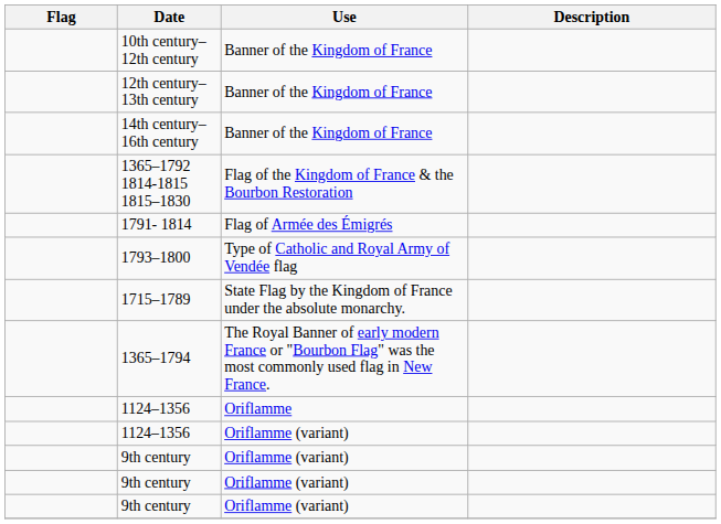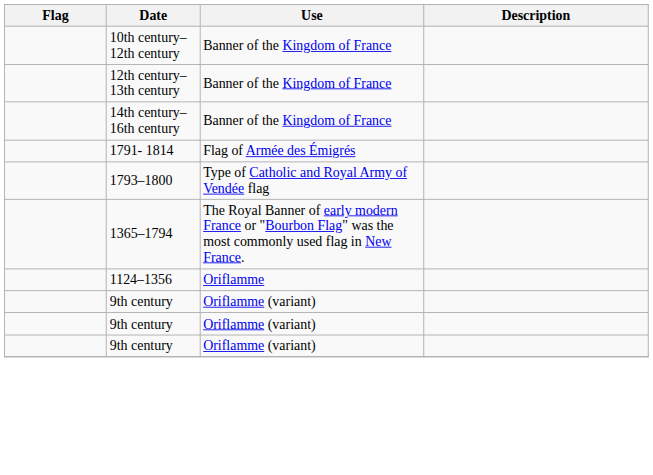 <table class="wikitable">
 <tr>
 <th style="width:110px;">Flag</th>
 <th style="width:100px;">Date</th>
 <th style="width:250px;">Use</th>
 <th style="width:250px;">Description</th>
 </tr>
 <tr>
 <td></td>
 <td>10th century–12th century</td>
 <td>Banner of the <a href='#'>Kingdom of France</a></td>
 <td></td>
 </tr>
 <tr>
 <td></td>
 <td>12th century–13th century</td>
 <td>Banner of the <a href='#'>Kingdom of France</a></td>
 <td></td>
 </tr>
 <tr>
 <td></td>
 <td>14th century–16th century</td>
 <td>Banner of the <a href='#'>Kingdom of France</a></td>
 <td></td>
 </tr>
 <tr>
 <td></td>
-<td>1365–1792<br>1814-1815 1815–1830</td>
-<td>Flag of the <a href='#'>Kingdom of France</a> & the <a href='#'>Bourbon Restoration</a></td>
-<td></td>
-</tr>
-<tr>
-<td></td>
 <td>1791- 1814</td>
 <td>Flag of <a href='#'>Armée des Émigrés</a></td>
 <td></td>
 </tr>
 <tr>
 <td></td>
 <td>1793–1800</td>
 <td>Type of <a href='#'>Catholic and Royal Army of Vendée</a> flag</td>
 <td></td>
 </tr>
 <tr>
 <td></td>
-<td>1715–1789</td>
-<td>State Flag by the Kingdom of France under the absolute monarchy.</td>
-<td></td>
-</tr>
-<tr>
-<td></td>
 <td>1365–1794</td>
 <td>The Royal Banner of <a href='#'>early modern France</a> or "<a href='#'>Bourbon Flag</a>" was the most commonly used flag in <a href='#'>New France</a>.</td>
 <td></td>
 </tr>
 <tr>
 <td></td>
 <td>1124–1356</td>
 <td><a href='#'>Oriflamme</a></td>
-<td></td>
-</tr>
-<tr>
-<td></td>
-<td>1124–1356</td>
-<td><a href='#'>Oriflamme</a> (variant)</td>
 <td></td>
 </tr>
 <tr>
 <td></td>
 <td>9th century</td>
 <td><a href='#'>Oriflamme</a> (variant)</td>
 <td></td>
 </tr>
 <tr>
 <td></td>
 <td>9th century</td>
 <td><a href='#'>Oriflamme</a> (variant)</td>
 <td></td>
 </tr>
 <tr>
 <td></td>
 <td>9th century</td>
 <td><a href='#'>Oriflamme</a> (variant)</td>
 <td></td>
 </tr>
 <tr>
 </tr>
 </table>
